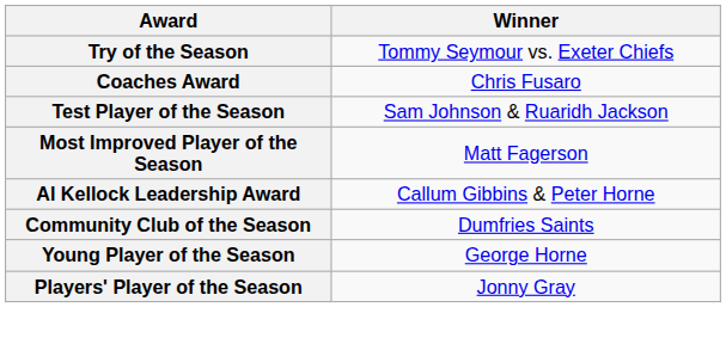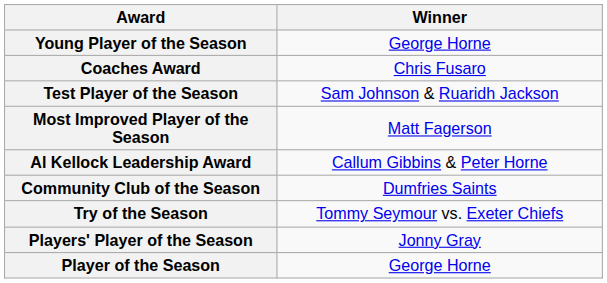 <table class="wikitable" style="font-size:95%; text-align:center;">
 <tr>
 <th style="width:250px;">Award</th>
 <th style="width:300px;">Winner</th>
 </tr>
 <tr>
-<th>Try of the Season</th>
-<td><a href='#'>Tommy Seymour</a> vs. <a href='#'>Exeter Chiefs</a></td>
+<th>Young Player of the Season</th>
+<td><a href='#'>George Horne</a></td>
 </tr>
 <tr>
 <th>Coaches Award</th>
 <td><a href='#'>Chris Fusaro</a></td>
 </tr>
 <tr>
 <th>Test Player of the Season</th>
 <td><a href='#'>Sam Johnson</a> & <a href='#'>Ruaridh Jackson</a></td>
 </tr>
 <tr>
 <th>Most Improved Player of the Season</th>
 <td><a href='#'>Matt Fagerson</a></td>
 </tr>
 <tr>
 <th>Al Kellock Leadership Award</th>
 <td><a href='#'>Callum Gibbins</a> & <a href='#'>Peter Horne</a></td>
 </tr>
 <tr>
 <th>Community Club of the Season</th>
 <td><a href='#'>Dumfries Saints</a></td>
 </tr>
 <tr>
-<th>Young Player of the Season</th>
-<td><a href='#'>George Horne</a></td>
+<th>Try of the Season</th>
+<td><a href='#'>Tommy Seymour</a> vs. <a href='#'>Exeter Chiefs</a></td>
 </tr>
 <tr>
 <th>Players' Player of the Season</th>
 <td><a href='#'>Jonny Gray</a></td>
 </tr>
+<tr>
+<th>Player of the Season</th>
+<td><a href='#'>George Horne</a></td>
+</tr>
 </table>
